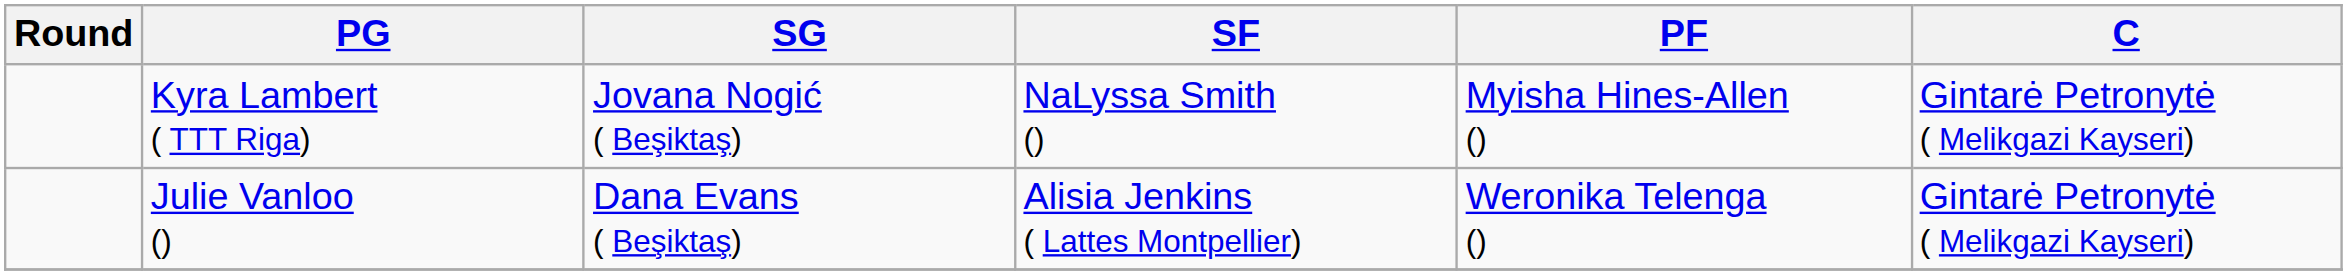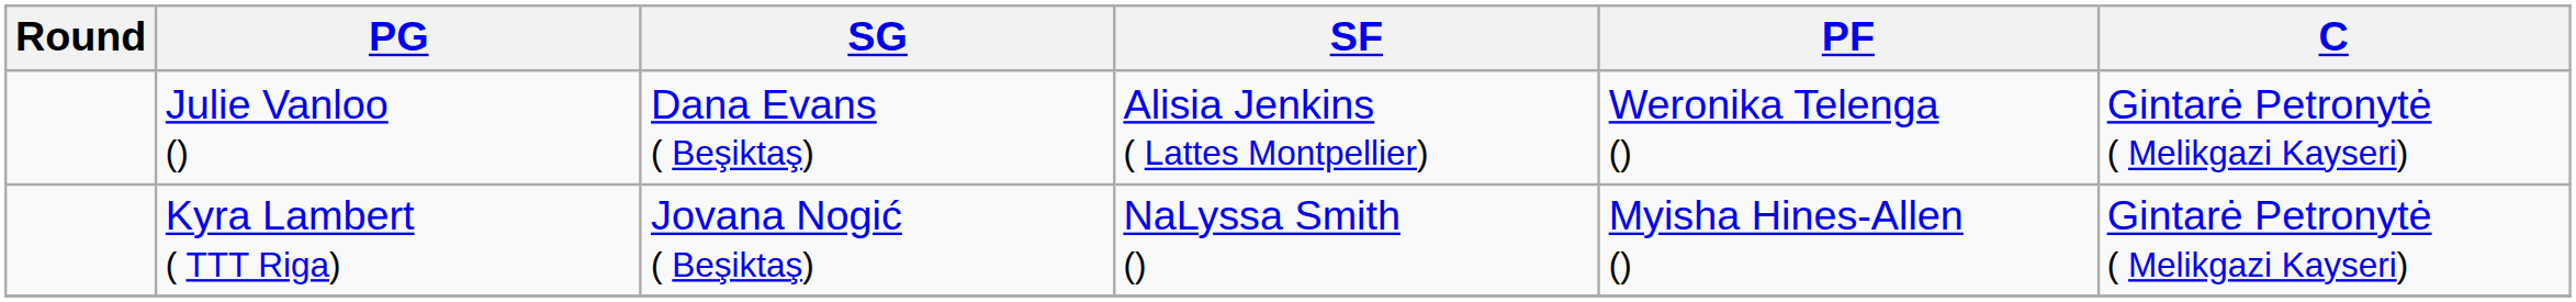 <table class="wikitable sortable" style="text-align: center;">
 <tr>
 <th style="width:50px;">Round</th>
 <th style="width:180px;"><a href='#'>PG</a></th>
 <th style="width:175px;"><a href='#'>SG</a></th>
 <th style="width:180px;"><a href='#'>SF</a></th>
 <th style="width:185px;"><a href='#'>PF</a></th>
 <th style="width:175px;"><a href='#'>C</a></th>
 </tr>
 <tr>
 <td></td>
+<td style="text-align:left;"> <a href='#'>Julie Vanloo</a><br><small>()</small></td>
+<td style="text-align:left;"> <a href='#'>Dana Evans</a><br><small>( <a href='#'>Beşiktaş</a>)</small></td>
+<td style="text-align:left;"> <a href='#'>Alisia Jenkins</a><br><small>( <a href='#'>Lattes Montpellier</a>)</small></td>
+<td style="text-align:left;"> <a href='#'>Weronika Telenga</a><br><small>()</small></td>
+<td style="text-align:left;"> <a href='#'>Gintarė Petronytė</a><br><small>( <a href='#'>Melikgazi Kayseri</a>)</small></td>
+</tr>
+<tr>
+<td></td>
 <td style="text-align:left;"> <a href='#'>Kyra Lambert</a><br><small>( <a href='#'>TTT Riga</a>)</small></td>
 <td style="text-align:left;"> <a href='#'>Jovana Nogić</a><br><small>( <a href='#'>Beşiktaş</a>)</small></td>
 <td style="text-align:left;"> <a href='#'>NaLyssa Smith</a><br><small>()</small></td>
 <td style="text-align:left;"> <a href='#'>Myisha Hines-Allen</a><br><small>()</small></td>
 <td style="text-align:left;"> <a href='#'>Gintarė Petronytė</a><br><small>( <a href='#'>Melikgazi Kayseri</a>)</small></td>
 </tr>
 <tr>
-<td></td>
-<td style="text-align:left;"> <a href='#'>Julie Vanloo</a><br><small>()</small></td>
-<td style="text-align:left;"> <a href='#'>Dana Evans</a><br><small>( <a href='#'>Beşiktaş</a>)</small></td>
-<td style="text-align:left;"> <a href='#'>Alisia Jenkins</a><br><small>( <a href='#'>Lattes Montpellier</a>)</small></td>
-<td style="text-align:left;"> <a href='#'>Weronika Telenga</a><br><small>()</small></td>
-<td style="text-align:left;"> <a href='#'>Gintarė Petronytė</a><br><small>( <a href='#'>Melikgazi Kayseri</a>)</small></td>
-</tr>
-<tr>
 </tr>
 </table>
